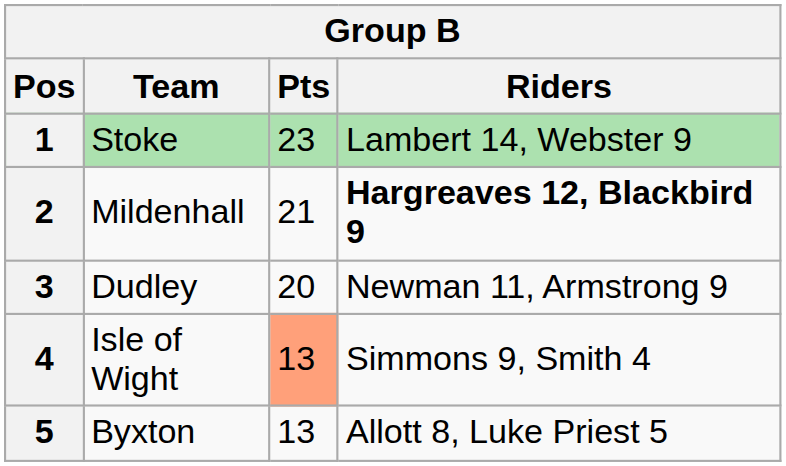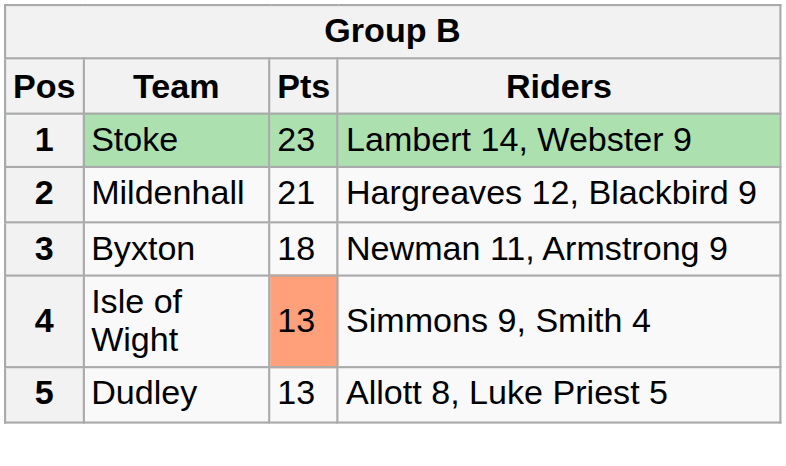 <table class="wikitable">
 <tr>
 <th colspan="4">Group B</th>
 </tr>
 <tr>
 <th width=20>Pos</th>
 <th width=80>Team</th>
 <th width=20>Pts</th>
 <th width=200>Riders</th>
 </tr>
 <tr style="background:#ACE1AF;">
 <th>1</th>
 <td>Stoke</td>
 <td>23</td>
 <td>Lambert 14, Webster 9</td>
 </tr>
 <tr>
 <th>2</th>
 <td>Mildenhall</td>
 <td>21</td>
-<td><strong>Hargreaves 12, Blackbird 9</strong></td>
+<td>Hargreaves 12, Blackbird 9</td>
 </tr>
 <tr>
 <th>3</th>
-<td>Dudley</td>
-<td>20</td>
+<td>Byxton</td>
+<td>18</td>
 <td>Newman 11, Armstrong 9</td>
 </tr>
 <tr>
 <th>4</th>
 <td>Isle of Wight</td>
 <td style="background: lightsalmon;">13</td>
 <td>Simmons 9, Smith 4</td>
 </tr>
 <tr>
 <th>5</th>
-<td>Byxton</td>
+<td>Dudley</td>
 <td>13</td>
 <td>Allott 8, Luke Priest 5</td>
 </tr>
 </table>
